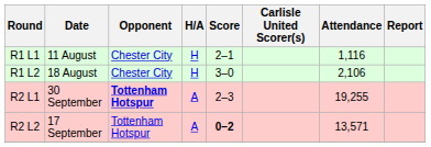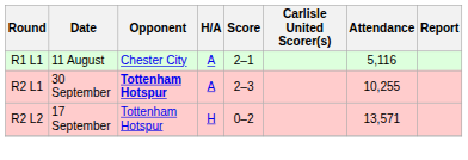 <table class="wikitable" style="text-align:center">
 <tr>
 <th>Round</th>
 <th>Date</th>
 <th>Opponent</th>
 <th>H/A</th>
 <th>Score</th>
 <th>Carlisle United Scorer(s)</th>
 <th>Attendance</th>
 <th>Report</th>
 </tr>
 <tr bgcolor=#ddffdd>
 <td>R1 L1</td>
 <td align=left>11 August</td>
 <td align=left><a href='#'>Chester City</a></td>
-<td><a href='#'>H</a></td>
+<td><a href='#'>A</a></td>
 <td>2–1</td>
 <td align=left></td>
-<td>1,116</td>
-<td></td>
-</tr>
-<tr bgcolor=#ddffdd>
-<td>R1 L2</td>
-<td align=left>18 August</td>
-<td align=left><a href='#'>Chester City</a></td>
-<td><a href='#'>H</a></td>
-<td>3–0</td>
-<td align=left></td>
-<td>2,106</td>
+<td>5,116</td>
 <td></td>
 </tr>
 <tr bgcolor=#FFCCCC>
 <td>R2 L1</td>
 <td align=left>30 September</td>
 <td align=left><strong><a href='#'>Tottenham Hotspur</a></strong></td>
 <td><a href='#'>A</a></td>
 <td>2–3</td>
 <td align=left></td>
-<td>19,255</td>
+<td>10,255</td>
 <td></td>
 </tr>
 <tr bgcolor=#FFCCCC>
 <td>R2 L2</td>
 <td align=left>17 September</td>
 <td align=left><a href='#'>Tottenham Hotspur</a></td>
-<td><a href='#'>A</a></td>
-<td><strong>0–2</strong></td>
+<td><a href='#'>H</a></td>
+<td>0–2</td>
 <td align=left></td>
 <td>13,571</td>
 <td></td>
 </tr>
 <tr>
 </tr>
 </table>
